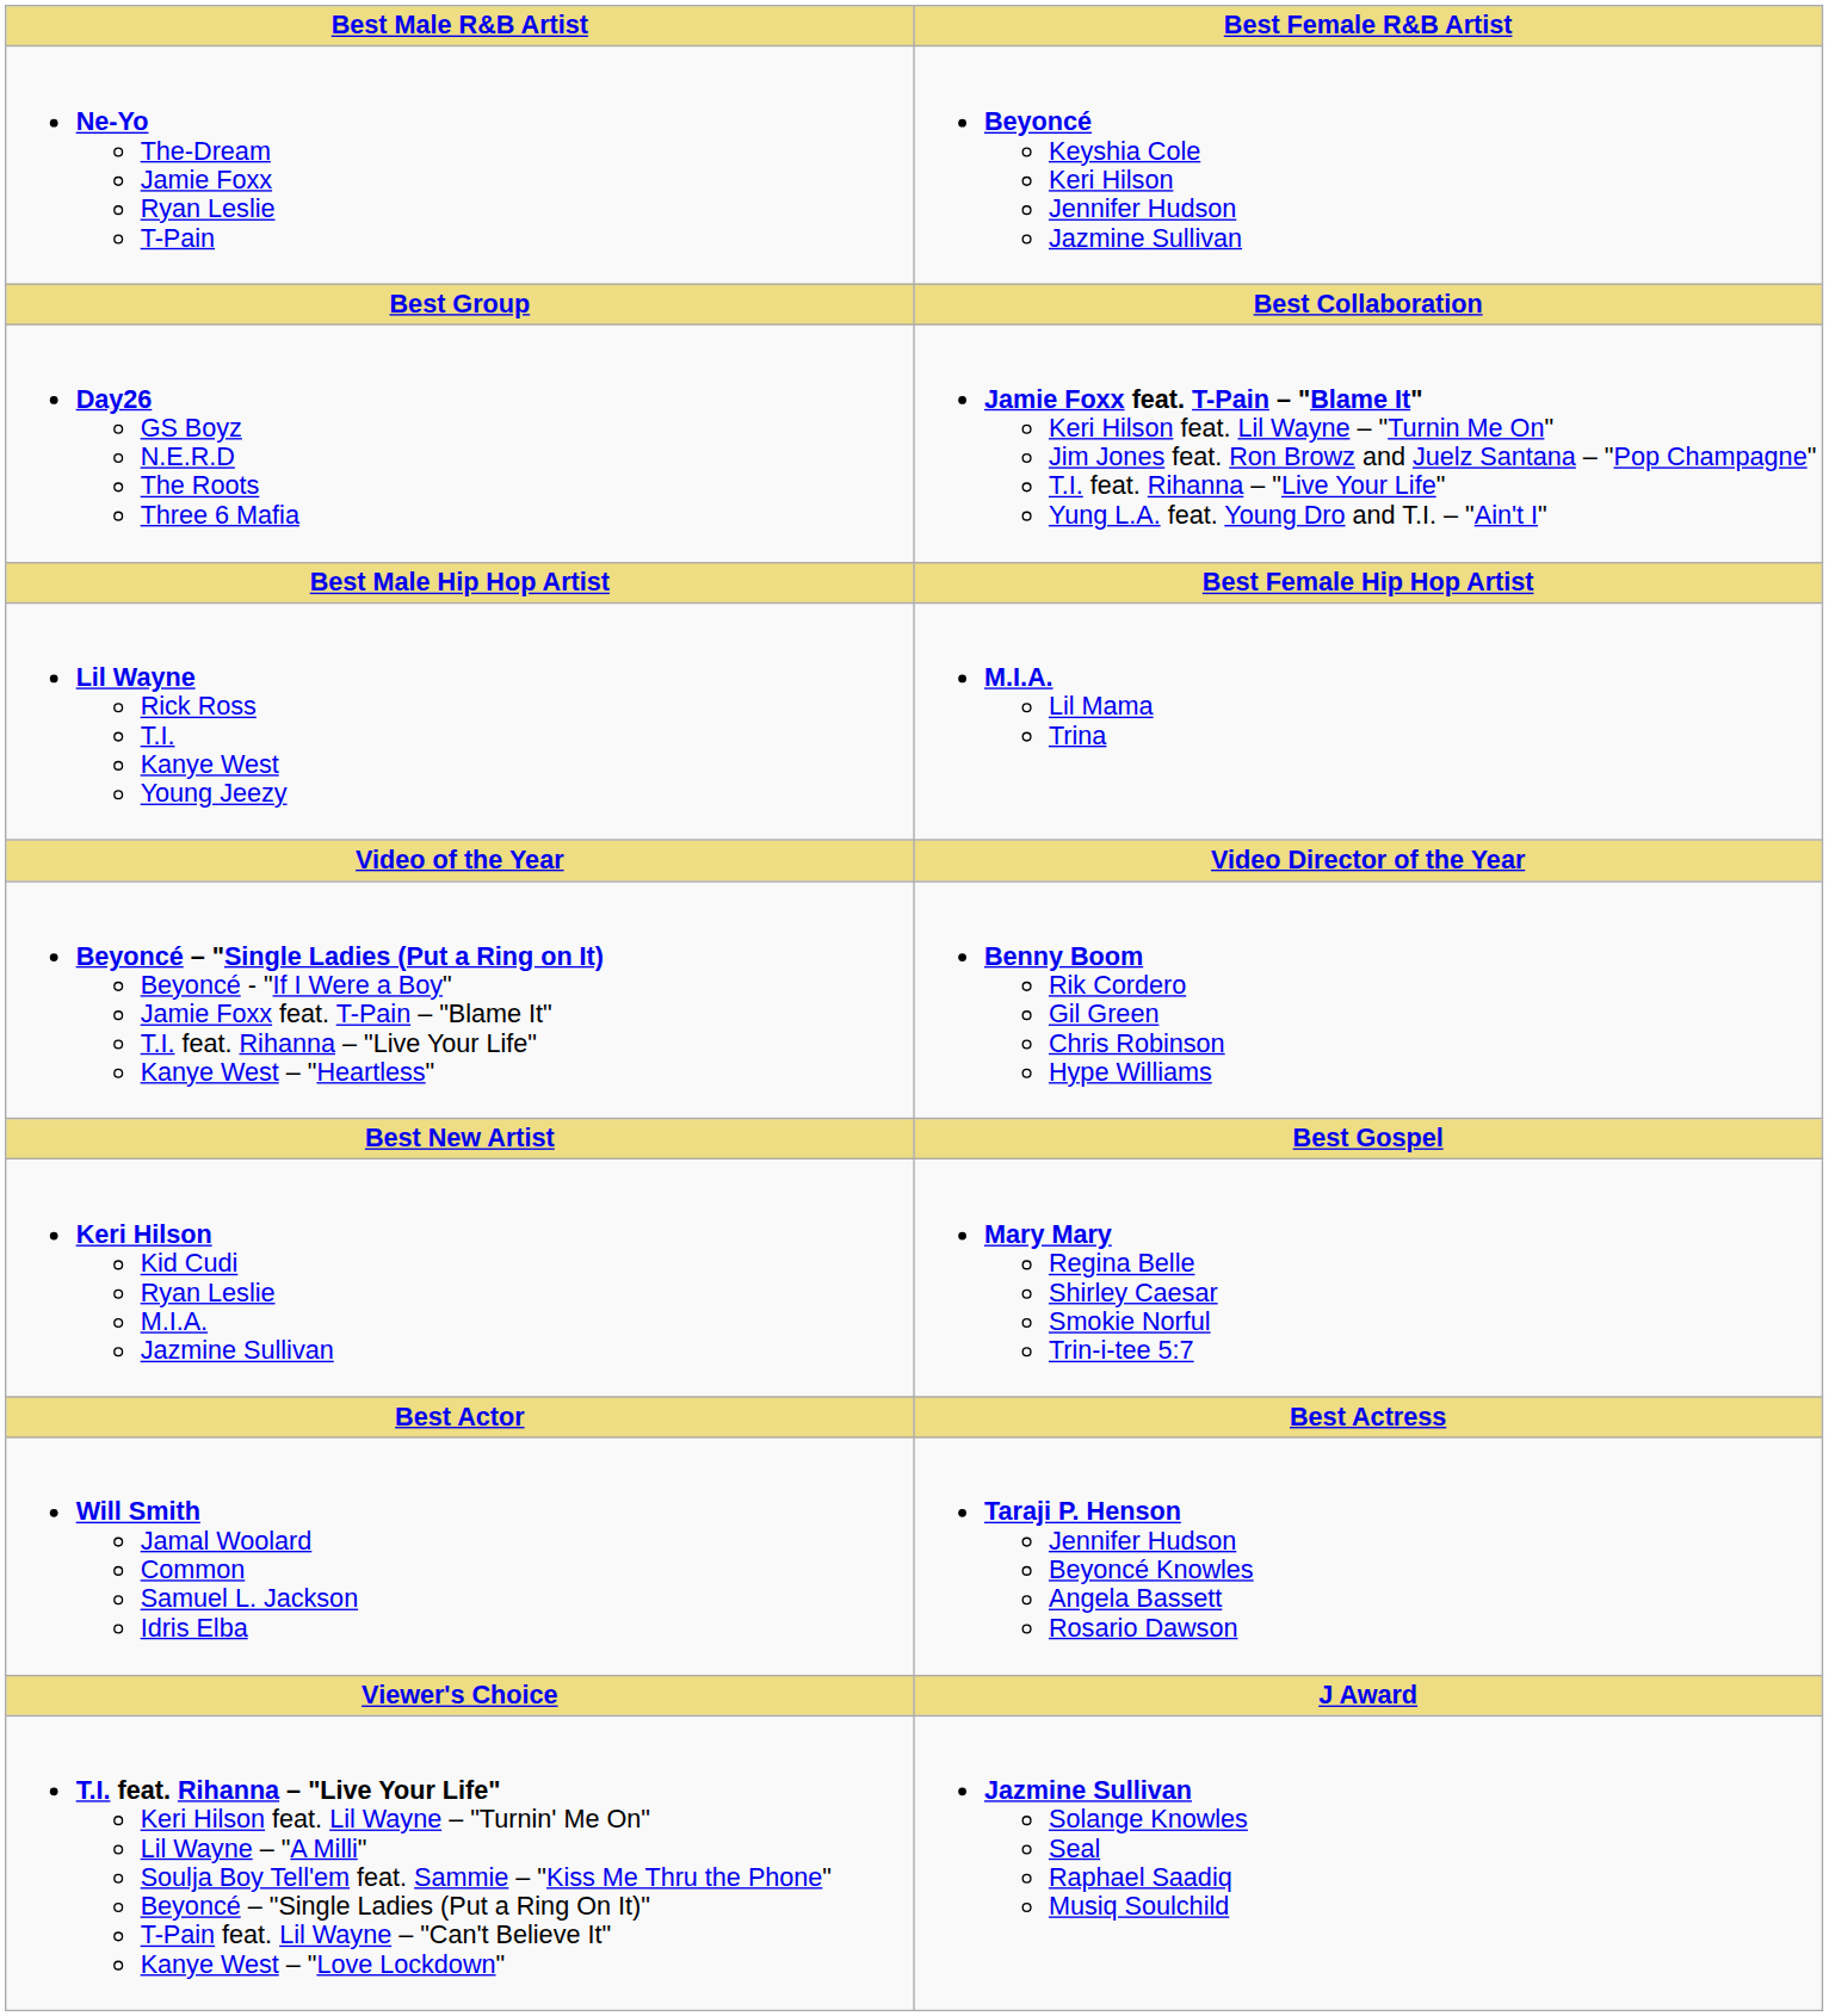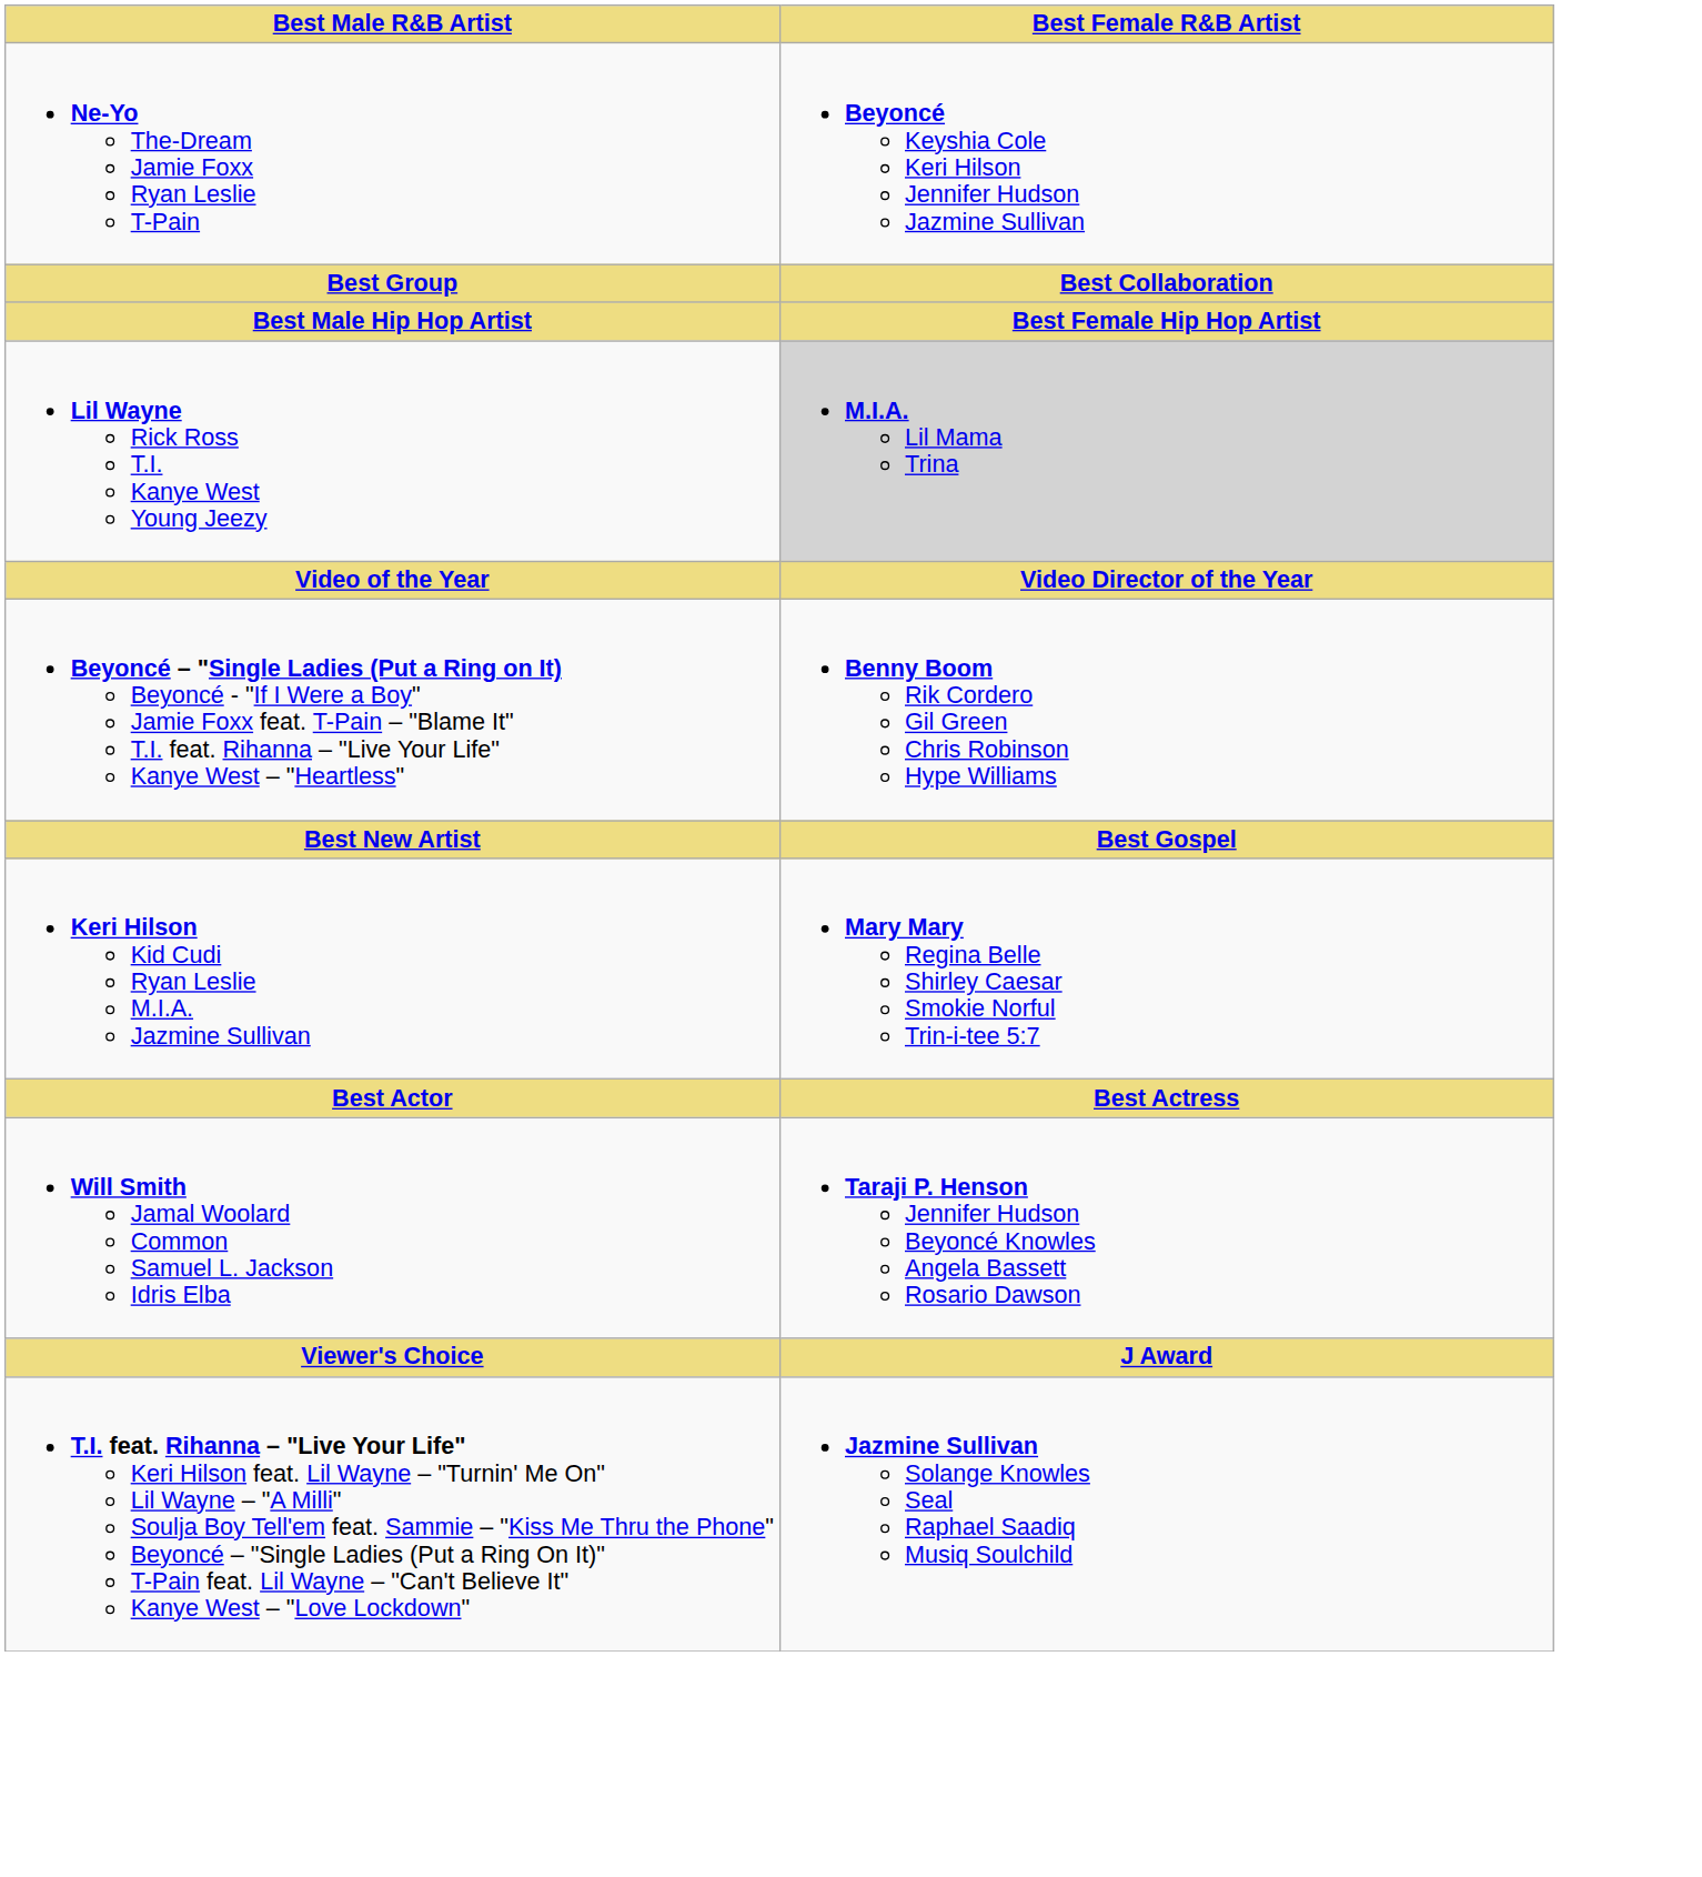 <table class=wikitable>
 <tr>
 <th style="background:#EEDD82; width:50%"><a href='#'>Best Male R&B Artist</a></th>
 <th style="background:#EEDD82; width:50%"><a href='#'>Best Female R&B Artist</a></th>
 </tr>
 <tr>
 <td valign="top"><br><ul><li><strong><a href='#'>Ne-Yo</a></strong><ul><li><a href='#'>The-Dream</a></li><li><a href='#'>Jamie Foxx</a></li><li><a href='#'>Ryan Leslie</a></li><li><a href='#'>T-Pain</a></li></ul></li></ul></td>
 <td valign="top"><br><ul><li><strong><a href='#'>Beyoncé</a></strong><ul><li><a href='#'>Keyshia Cole</a></li><li><a href='#'>Keri Hilson</a></li><li><a href='#'>Jennifer Hudson</a></li><li><a href='#'>Jazmine Sullivan</a></li></ul></li></ul></td>
 </tr>
 <tr>
 <th style="background:#EEDD82"><a href='#'>Best Group</a></th>
 <th style="background:#EEDD82"><a href='#'>Best Collaboration</a></th>
 </tr>
 <tr>
-<td valign="top"><br><ul><li><strong><a href='#'>Day26</a></strong><ul><li><a href='#'>GS Boyz</a></li><li><a href='#'>N.E.R.D</a></li><li><a href='#'>The Roots</a></li><li><a href='#'>Three 6 Mafia</a></li></ul></li></ul></td>
-<td valign="top"><br><ul><li><strong><a href='#'>Jamie Foxx</a> feat. <a href='#'>T-Pain</a> – "<a href='#'>Blame It</a>"</strong><ul><li><a href='#'>Keri Hilson</a> feat. <a href='#'>Lil Wayne</a> – "<a href='#'>Turnin Me On</a>"</li><li><a href='#'>Jim Jones</a> feat. <a href='#'>Ron Browz</a> and <a href='#'>Juelz Santana</a> – "<a href='#'>Pop Champagne</a>"</li><li><a href='#'>T.I.</a> feat. <a href='#'>Rihanna</a> – "<a href='#'>Live Your Life</a>"</li><li><a href='#'>Yung L.A.</a> feat. <a href='#'>Young Dro</a> and T.I. – "<a href='#'>Ain't I</a>"</li></ul></li></ul></td>
-</tr>
-<tr>
 <th style="background:#EEDD82"><a href='#'>Best Male Hip Hop Artist</a></th>
 <th style="background:#EEDD82"><a href='#'>Best Female Hip Hop Artist</a></th>
 </tr>
 <tr>
 <td valign="top"><br><ul><li><strong><a href='#'>Lil Wayne</a></strong><ul><li><a href='#'>Rick Ross</a></li><li><a href='#'>T.I.</a></li><li><a href='#'>Kanye West</a></li><li><a href='#'>Young Jeezy</a></li></ul></li></ul></td>
-<td valign="top"><br><ul><li><strong><a href='#'>M.I.A.</a></strong><ul><li><a href='#'>Lil Mama</a></li><li><a href='#'>Trina</a></li></ul></li></ul></td>
+<td valign="top" style="background: lightgrey;"><br><ul><li><strong><a href='#'>M.I.A.</a></strong><ul><li><a href='#'>Lil Mama</a></li><li><a href='#'>Trina</a></li></ul></li></ul></td>
 </tr>
 <tr>
 <th style="background:#EEDD82"><a href='#'>Video of the Year</a></th>
 <th style="background:#EEDD82"><a href='#'>Video Director of the Year</a></th>
 </tr>
 <tr>
 <td valign="top"><br><ul><li><strong><a href='#'>Beyoncé</a>  – "<a href='#'>Single Ladies (Put a Ring on It)</a></strong><ul><li><a href='#'>Beyoncé</a> - "<a href='#'>If I Were a Boy</a>"</li><li><a href='#'>Jamie Foxx</a> feat. <a href='#'>T-Pain</a> – "Blame It"</li><li><a href='#'>T.I.</a> feat. <a href='#'>Rihanna</a> – "Live Your Life"</li><li><a href='#'>Kanye West</a> – "<a href='#'>Heartless</a>"</li></ul></li></ul></td>
 <td valign="top"><br><ul><li><strong><a href='#'>Benny Boom</a></strong><ul><li><a href='#'>Rik Cordero</a></li><li><a href='#'>Gil Green</a></li><li><a href='#'>Chris Robinson</a></li><li><a href='#'>Hype Williams</a></li></ul></li></ul></td>
 </tr>
 <tr>
 <th style="background:#EEDD82"><a href='#'>Best New Artist</a></th>
 <th style="background:#EEDD82"><a href='#'>Best Gospel</a></th>
 </tr>
 <tr>
 <td valign="top"><br><ul><li><strong><a href='#'>Keri Hilson</a></strong><ul><li><a href='#'>Kid Cudi</a></li><li><a href='#'>Ryan Leslie</a></li><li><a href='#'>M.I.A.</a></li><li><a href='#'>Jazmine Sullivan</a></li></ul></li></ul></td>
 <td valign="top"><br><ul><li><strong><a href='#'>Mary Mary</a></strong><ul><li><a href='#'>Regina Belle</a></li><li><a href='#'>Shirley Caesar</a></li><li><a href='#'>Smokie Norful</a></li><li><a href='#'>Trin-i-tee 5:7</a></li></ul></li></ul></td>
 </tr>
 <tr>
 <th style="background:#EEDD82"><a href='#'>Best Actor</a></th>
 <th style="background:#EEDD82"><a href='#'>Best Actress</a></th>
 </tr>
 <tr>
 <td valign="top"><br><ul><li><strong><a href='#'>Will Smith</a></strong><ul><li><a href='#'>Jamal Woolard</a></li><li><a href='#'>Common</a></li><li><a href='#'>Samuel L. Jackson</a></li><li><a href='#'>Idris Elba</a></li></ul></li></ul></td>
 <td valign="top"><br><ul><li><strong><a href='#'>Taraji P. Henson</a></strong><ul><li><a href='#'>Jennifer Hudson</a></li><li><a href='#'>Beyoncé Knowles</a></li><li><a href='#'>Angela Bassett</a></li><li><a href='#'>Rosario Dawson</a></li></ul></li></ul></td>
 </tr>
 <tr>
 <th style="background:#EEDD82"><a href='#'>Viewer's Choice</a></th>
 <th style="background:#EEDD82"><a href='#'>J Award</a></th>
 </tr>
 <tr>
 <td valign="top"><br><ul><li><strong><a href='#'>T.I.</a> feat. <a href='#'>Rihanna</a> – "Live Your Life"</strong><ul><li><a href='#'>Keri Hilson</a> feat. <a href='#'>Lil Wayne</a> – "Turnin' Me On"</li><li><a href='#'>Lil Wayne</a> – "<a href='#'>A Milli</a>"</li><li><a href='#'>Soulja Boy Tell'em</a> feat. <a href='#'>Sammie</a> – "<a href='#'>Kiss Me Thru the Phone</a>"</li><li><a href='#'>Beyoncé</a> – "Single Ladies (Put a Ring On It)"</li><li><a href='#'>T-Pain</a> feat. <a href='#'>Lil Wayne</a> – "Can't Believe It"</li><li><a href='#'>Kanye West</a> – "<a href='#'>Love Lockdown</a>"</li></ul></li></ul></td>
 <td valign="top"><br><ul><li><strong><a href='#'>Jazmine Sullivan</a></strong><ul><li><a href='#'>Solange Knowles</a></li><li><a href='#'>Seal</a></li><li><a href='#'>Raphael Saadiq</a></li><li><a href='#'>Musiq Soulchild</a></li></ul></li></ul></td>
 </tr>
 </table>
